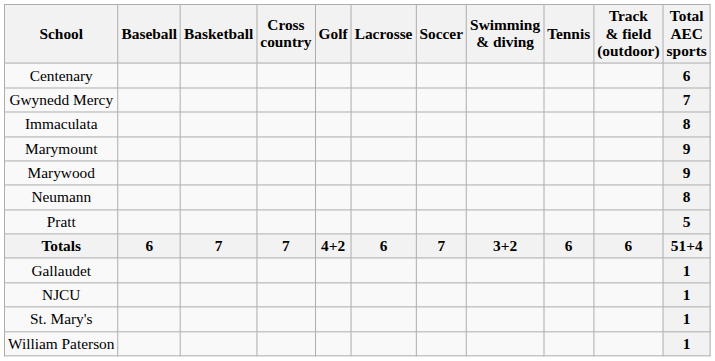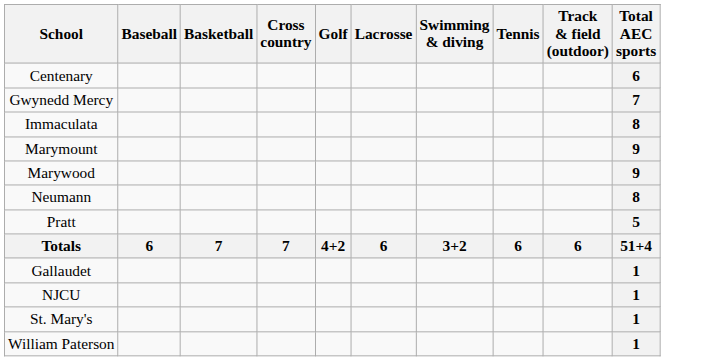 <table class="wikitable" style="text-align:center">
 <tr>
 <th>School</th>
 <th>Baseball</th>
 <th>Basketball</th>
 <th>Cross<br>country</th>
 <th>Golf</th>
 <th>Lacrosse</th>
-<th>Soccer</th>
 <th>Swimming<br>& diving</th>
 <th>Tennis</th>
 <th>Track<br>& field<br>(outdoor)</th>
 <th>Total<br>AEC<br>sports</th>
 </tr>
 <tr>
 <td>Centenary</td>
-<td></td>
 <td></td>
 <td></td>
 <td></td>
 <td></td>
 <td></td>
 <td></td>
 <td></td>
 <td></td>
 <th>6</th>
 </tr>
 <tr>
 <td>Gwynedd Mercy</td>
 <td></td>
 <td></td>
 <td></td>
 <td></td>
 <td></td>
 <td></td>
 <td></td>
 <td></td>
-<td></td>
 <th>7</th>
 </tr>
 <tr>
 <td>Immaculata</td>
-<td></td>
 <td></td>
 <td></td>
 <td></td>
 <td></td>
 <td></td>
 <td></td>
 <td></td>
 <td></td>
 <th>8</th>
 </tr>
 <tr>
 <td>Marymount</td>
 <td></td>
 <td></td>
 <td></td>
 <td></td>
 <td></td>
 <td></td>
 <td></td>
 <td></td>
-<td></td>
 <th>9</th>
 </tr>
 <tr>
 <td>Marywood</td>
-<td></td>
 <td></td>
 <td></td>
 <td></td>
 <td></td>
 <td></td>
 <td></td>
 <td></td>
 <td></td>
 <th>9</th>
 </tr>
 <tr>
 <td>Neumann</td>
 <td></td>
 <td></td>
 <td></td>
 <td></td>
 <td></td>
 <td></td>
 <td></td>
 <td></td>
-<td></td>
 <th>8</th>
 </tr>
 <tr>
 <td> Pratt</td>
-<td></td>
 <td></td>
 <td></td>
 <td></td>
 <td></td>
 <td></td>
 <td></td>
 <td></td>
 <td></td>
 <th>5</th>
 </tr>
 <tr>
 <th>Totals</th>
 <th>6</th>
 <th>7</th>
 <th>7</th>
 <th>4+2</th>
 <th>6</th>
-<th>7</th>
 <th>3+2</th>
 <th>6</th>
 <th>6</th>
 <th>51+4</th>
 </tr>
 <tr>
 <td> Gallaudet</td>
-<td></td>
 <td></td>
 <td></td>
 <td></td>
 <td></td>
 <td></td>
 <td></td>
 <td></td>
 <td></td>
 <th>1</th>
 </tr>
 <tr>
 <td> NJCU</td>
 <td></td>
 <td></td>
 <td></td>
 <td></td>
 <td></td>
 <td></td>
 <td></td>
 <td></td>
-<td></td>
 <th>1</th>
 </tr>
 <tr>
 <td> St. Mary's</td>
-<td></td>
 <td></td>
 <td></td>
 <td></td>
 <td></td>
 <td></td>
 <td></td>
 <td></td>
 <td></td>
 <th>1</th>
 </tr>
 <tr>
 <td> William Paterson</td>
 <td></td>
 <td></td>
 <td></td>
 <td></td>
 <td></td>
 <td></td>
 <td></td>
 <td></td>
-<td></td>
 <th>1</th>
 </tr>
 </table>
